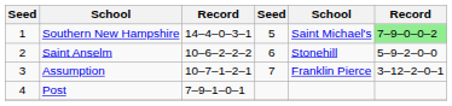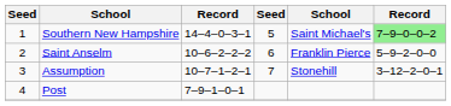 <table class="wikitable">
 <tr>
 <th>Seed</th>
 <th>School</th>
 <th>Record</th>
 <th>Seed</th>
 <th>School</th>
 <th>Record</th>
 </tr>
 <tr>
 <td align=center>1</td>
 <td><a href='#'>Southern New Hampshire</a></td>
 <td>14–4–0–3–1</td>
 <td align=center>5</td>
 <td><a href='#'>Saint Michael's</a></td>
 <td style="background: lightgreen;">7–9–0–0–2</td>
 </tr>
 <tr>
 <td align=center>2</td>
 <td><a href='#'>Saint Anselm</a></td>
 <td>10–6–2–2–2</td>
 <td align=center>6</td>
-<td><a href='#'>Stonehill</a></td>
+<td><a href='#'>Franklin Pierce</a></td>
 <td>5–9–2–0–0</td>
 </tr>
 <tr>
 <td align=center>3</td>
 <td><a href='#'>Assumption</a></td>
 <td>10–7–1–2–1</td>
 <td align=center>7</td>
-<td><a href='#'>Franklin Pierce</a></td>
+<td><a href='#'>Stonehill</a></td>
 <td>3–12–2–0–1</td>
 </tr>
 <tr>
 <td align=center>4</td>
 <td><a href='#'>Post</a></td>
 <td>7–9–1–0–1</td>
 <td></td>
 <td></td>
 <td></td>
 </tr>
 <tr>
 </tr>
 </table>
